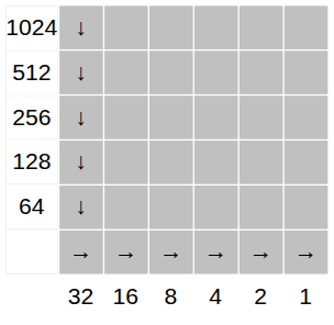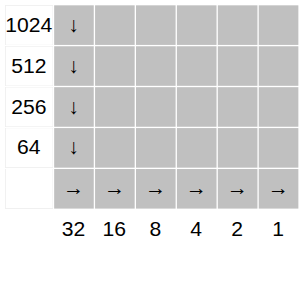 <table border="0" cellpadding="0" cellspacing="1" style="text-align:center; background-color: white; color: black;">
 <tr style="height:30px; background-color: silver;">
 <td style="background-color: white;">1024</td>
 <td style="width:30px;">↓</td>
 <td style="width:30px;"> </td>
 <td style="width:30px;"> </td>
 <td style="width:30px;"> </td>
 <td style="width:30px;"> </td>
 <td style="width:30px;"> </td>
 </tr>
 <tr style="height:30px; background-color: silver;">
 <td style="background-color: white;">512</td>
 <td style="width:30px;">↓</td>
 <td style="width:30px;"> </td>
 <td style="width:30px;"> </td>
 <td style="width:30px;"> </td>
 <td style="width:30px;"> </td>
 <td style="width:30px;"> </td>
 </tr>
 <tr style="height:30px; background-color: silver;">
 <td style="background-color: white;">256</td>
-<td style="width:30px;">↓</td>
-<td style="width:30px;"> </td>
-<td style="width:30px;"> </td>
-<td style="width:30px;"> </td>
-<td style="width:30px;"> </td>
-<td style="width:30px;"> </td>
-</tr>
-<tr style="height:30px; background-color: silver;">
-<td style="background-color: white;">128</td>
 <td style="width:30px;">↓</td>
 <td style="width:30px;"> </td>
 <td style="width:30px;"> </td>
 <td style="width:30px;"> </td>
 <td style="width:30px;"> </td>
 <td style="width:30px;"> </td>
 </tr>
 <tr style="height:30px; background-color: silver;">
 <td style="background-color: white;">64</td>
 <td style="width:30px;">↓</td>
 <td style="width:30px;"> </td>
 <td style="width:30px;"> </td>
 <td style="width:30px;"> </td>
 <td style="width:30px;"> </td>
 <td style="width:30px;"> </td>
 </tr>
 <tr style="height:30px; background-color: silver;">
 <td style="background-color: white;"></td>
 <td style="width:30px;">→</td>
 <td style="width:30px;">→</td>
 <td style="width:30px;">→</td>
 <td style="width:30px;">→</td>
 <td style="width:30px;">→</td>
 <td style="width:30px;">→</td>
 </tr>
 <tr style="height:30px; background-color:white; color: black;">
 <td></td>
 <td style="width:30px;">32</td>
 <td style="width:30px;">16</td>
 <td style="width:30px;">8</td>
 <td style="width:30px;">4</td>
 <td style="width:30px;">2</td>
 <td style="width:30px;">1</td>
 </tr>
 </table>
